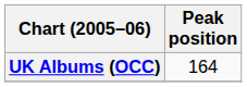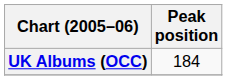 <table class="wikitable sortable plainrowheaders" style="text-align:center;">
 <tr>
 <th scope="col">Chart (2005–06)</th>
 <th scope="col">Peak<br>position</th>
 </tr>
 <tr>
 <th scope="row"><a href='#'>UK Albums</a> (<a href='#'>OCC</a>)</th>
-<td>164</td>
+<td>184</td>
 </tr>
 <tr>
 </tr>
 <tr>
 </tr>
 <tr>
 </tr>
 </table>
